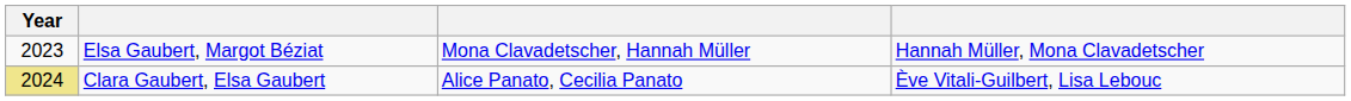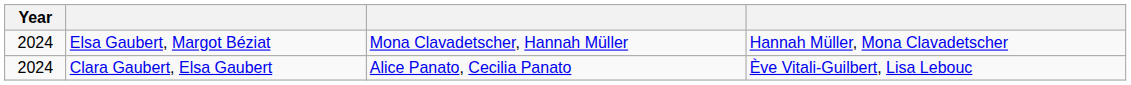 <table class="wikitable" width=80% style="font-size:90%; text-align:left;">
 <tr>
 <th>Year</th>
 <th></th>
 <th></th>
 <th></th>
 </tr>
 <tr>
-<td align=center>2023</td>
+<td align=center>2024</td>
 <td> <a href='#'>Elsa Gaubert</a>, <a href='#'>Margot Béziat</a></td>
 <td> <a href='#'>Mona Clavadetscher</a>, <a href='#'>Hannah Müller</a></td>
 <td> <a href='#'>Hannah Müller</a>, <a href='#'>Mona Clavadetscher</a></td>
 </tr>
 <tr>
-<td align=center style="background: khaki;">2024</td>
+<td align=center>2024</td>
 <td> <a href='#'>Clara Gaubert</a>, <a href='#'>Elsa Gaubert</a></td>
 <td> <a href='#'>Alice Panato</a>, <a href='#'>Cecilia Panato</a></td>
 <td> <a href='#'>Ève Vitali-Guilbert</a>, <a href='#'>Lisa Lebouc</a></td>
 </tr>
 </table>
